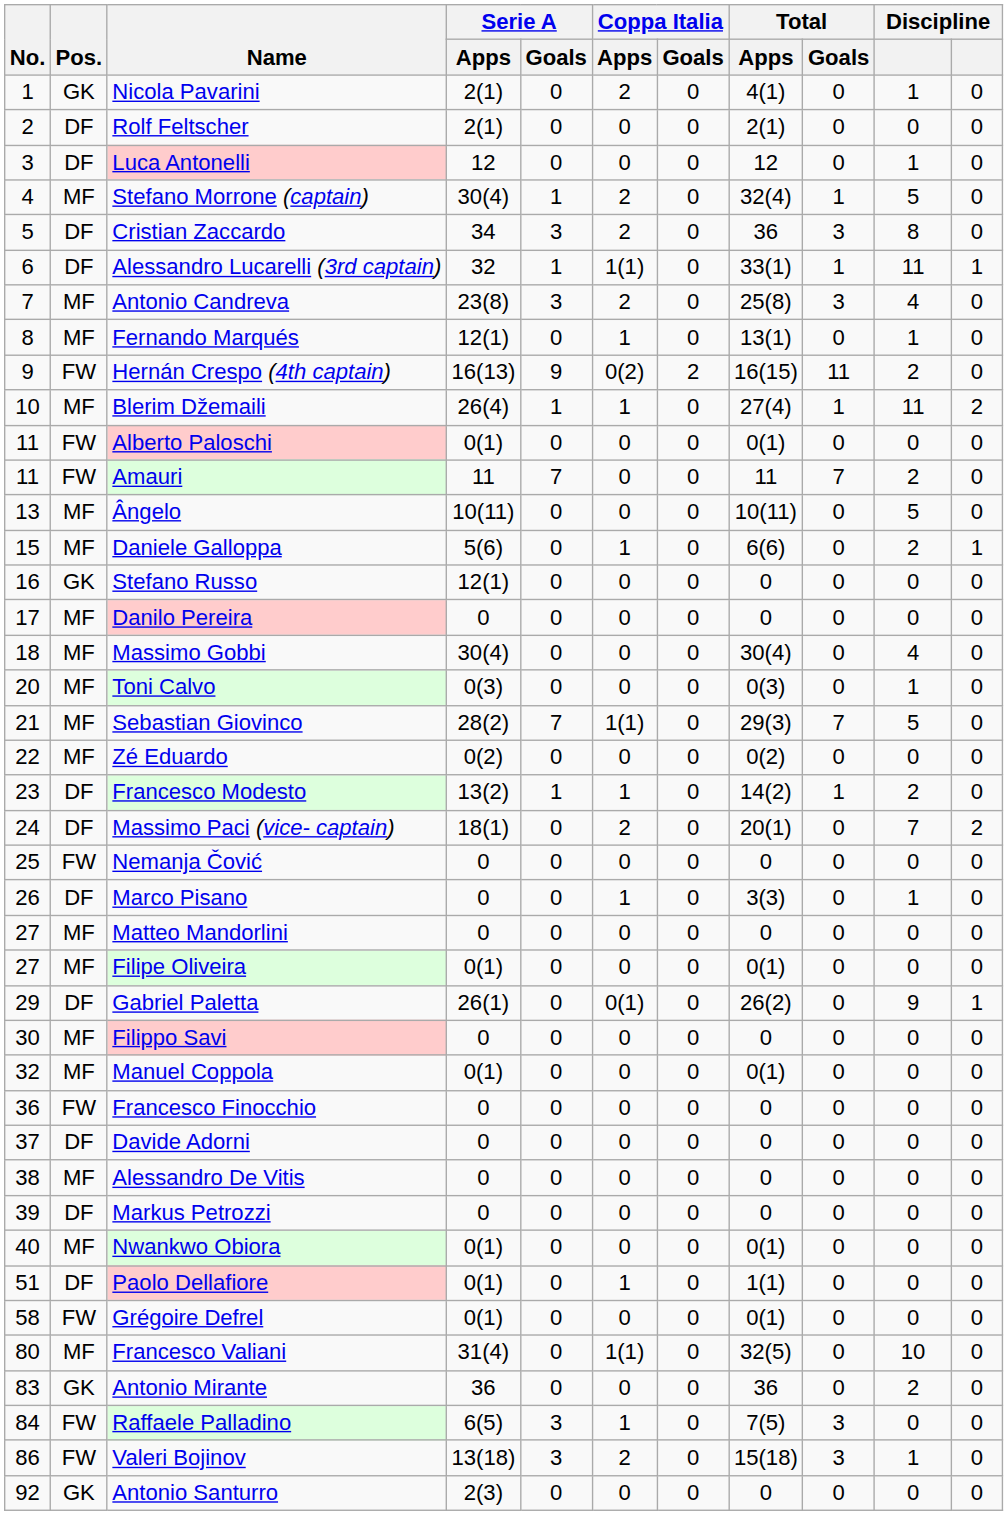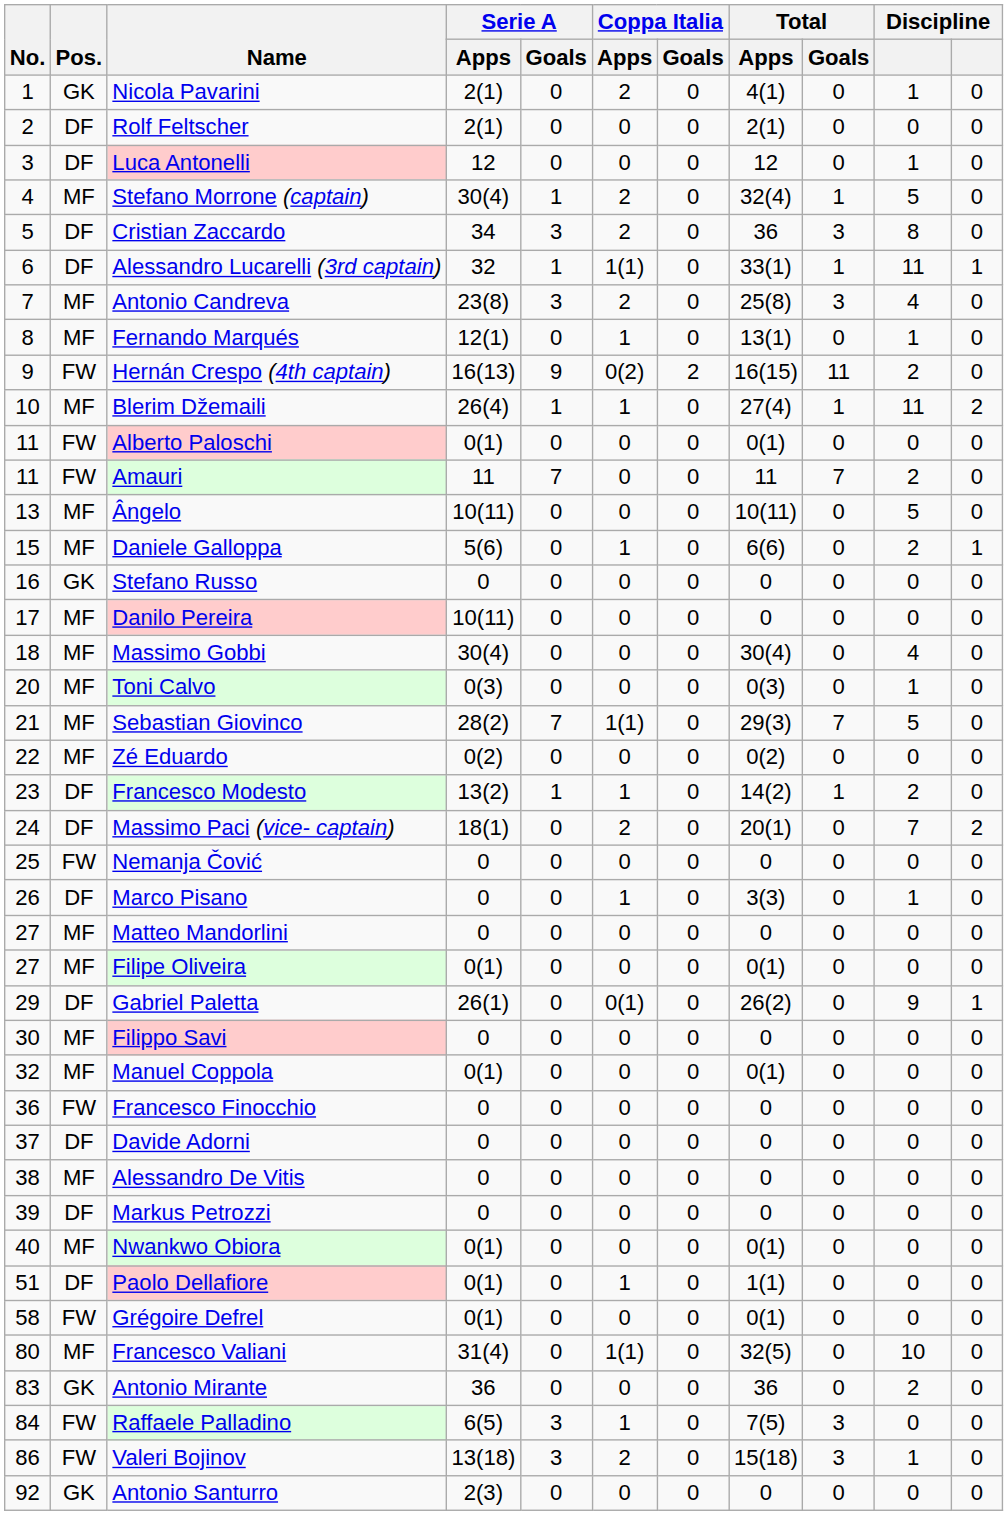 <table class="wikitable" style="text-align:center">
 <tr>
 <th rowspan="2" valign="bottom">No.</th>
 <th rowspan="2" valign="bottom">Pos.</th>
 <th rowspan="2" valign="bottom">Name</th>
 <th colspan="2" width="85"><a href='#'>Serie A</a></th>
 <th colspan="2" width="85"><a href='#'>Coppa Italia</a></th>
 <th colspan="2" width="85">Total</th>
 <th colspan="2" width="85">Discipline</th>
 </tr>
 <tr>
 <th>Apps</th>
 <th>Goals</th>
 <th>Apps</th>
 <th>Goals</th>
 <th>Apps</th>
 <th>Goals</th>
 <th></th>
 <th></th>
 </tr>
 <tr>
 <td>1</td>
 <td>GK</td>
 <td align=left> <a href='#'>Nicola Pavarini</a></td>
 <td>2(1)</td>
 <td>0</td>
 <td>2</td>
 <td>0</td>
 <td>4(1)</td>
 <td>0</td>
 <td>1</td>
 <td>0</td>
 </tr>
 <tr>
 <td>2</td>
 <td>DF</td>
 <td align=left> <a href='#'>Rolf Feltscher</a></td>
 <td>2(1)</td>
 <td>0</td>
 <td>0</td>
 <td>0</td>
 <td>2(1)</td>
 <td>0</td>
 <td>0</td>
 <td>0</td>
 </tr>
 <tr>
 <td>3</td>
 <td>DF</td>
 <td bgcolor="#FFCCCC" align=left> <a href='#'>Luca Antonelli</a></td>
 <td>12</td>
 <td>0</td>
 <td>0</td>
 <td>0</td>
 <td>12</td>
 <td>0</td>
 <td>1</td>
 <td>0</td>
 </tr>
 <tr>
 <td>4</td>
 <td>MF</td>
 <td align=left> <a href='#'>Stefano Morrone</a> <em>(<a href='#'>captain</a>)</em></td>
 <td>30(4)</td>
 <td>1</td>
 <td>2</td>
 <td>0</td>
 <td>32(4)</td>
 <td>1</td>
 <td>5</td>
 <td>0</td>
 </tr>
 <tr>
 <td>5</td>
 <td>DF</td>
 <td align=left> <a href='#'>Cristian Zaccardo</a></td>
 <td>34</td>
 <td>3</td>
 <td>2</td>
 <td>0</td>
 <td>36</td>
 <td>3</td>
 <td>8</td>
 <td>0</td>
 </tr>
 <tr>
 <td>6</td>
 <td>DF</td>
 <td align=left> <a href='#'>Alessandro Lucarelli</a> <em>(<a href='#'>3rd captain</a>)</em></td>
 <td>32</td>
 <td>1</td>
 <td>1(1)</td>
 <td>0</td>
 <td>33(1)</td>
 <td>1</td>
 <td>11</td>
 <td>1</td>
 </tr>
 <tr>
 <td>7</td>
 <td>MF</td>
 <td align=left> <a href='#'>Antonio Candreva</a></td>
 <td>23(8)</td>
 <td>3</td>
 <td>2</td>
 <td>0</td>
 <td>25(8)</td>
 <td>3</td>
 <td>4</td>
 <td>0</td>
 </tr>
 <tr>
 <td>8</td>
 <td>MF</td>
 <td align=left> <a href='#'>Fernando Marqués</a></td>
 <td>12(1)</td>
 <td>0</td>
 <td>1</td>
 <td>0</td>
 <td>13(1)</td>
 <td>0</td>
 <td>1</td>
 <td>0</td>
 </tr>
 <tr>
 <td>9</td>
 <td>FW</td>
 <td align=left> <a href='#'>Hernán Crespo</a> <em>(<a href='#'>4th captain</a>)</em></td>
 <td>16(13)</td>
 <td>9</td>
 <td>0(2)</td>
 <td>2</td>
 <td>16(15)</td>
 <td>11</td>
 <td>2</td>
 <td>0</td>
 </tr>
 <tr>
 <td>10</td>
 <td>MF</td>
 <td align=left> <a href='#'>Blerim Džemaili</a></td>
 <td>26(4)</td>
 <td>1</td>
 <td>1</td>
 <td>0</td>
 <td>27(4)</td>
 <td>1</td>
 <td>11</td>
 <td>2</td>
 </tr>
 <tr>
 <td>11</td>
 <td>FW</td>
 <td bgcolor="#FFCCCC" align=left> <a href='#'>Alberto Paloschi</a></td>
 <td>0(1)</td>
 <td>0</td>
 <td>0</td>
 <td>0</td>
 <td>0(1)</td>
 <td>0</td>
 <td>0</td>
 <td>0</td>
 </tr>
 <tr>
 <td>11</td>
 <td>FW</td>
 <td bgcolor="#DDFFDD" align=left> <a href='#'>Amauri</a></td>
 <td>11</td>
 <td>7</td>
 <td>0</td>
 <td>0</td>
 <td>11</td>
 <td>7</td>
 <td>2</td>
 <td>0</td>
 </tr>
 <tr>
 <td>13</td>
 <td>MF</td>
 <td align=left> <a href='#'>Ângelo</a></td>
 <td>10(11)</td>
 <td>0</td>
 <td>0</td>
 <td>0</td>
 <td>10(11)</td>
 <td>0</td>
 <td>5</td>
 <td>0</td>
 </tr>
 <tr>
 <td>15</td>
 <td>MF</td>
 <td align=left> <a href='#'>Daniele Galloppa</a></td>
 <td>5(6)</td>
 <td>0</td>
 <td>1</td>
 <td>0</td>
 <td>6(6)</td>
 <td>0</td>
 <td>2</td>
 <td>1</td>
 </tr>
 <tr>
 <td>16</td>
 <td>GK</td>
 <td align=left> <a href='#'>Stefano Russo</a></td>
-<td>12(1)</td>
+<td>0</td>
 <td>0</td>
 <td>0</td>
 <td>0</td>
 <td>0</td>
 <td>0</td>
 <td>0</td>
 <td>0</td>
 </tr>
 <tr>
 <td>17</td>
 <td>MF</td>
 <td bgcolor="#FFCCCC" align=left> <a href='#'>Danilo Pereira</a></td>
-<td>0</td>
+<td>10(11)</td>
 <td>0</td>
 <td>0</td>
 <td>0</td>
 <td>0</td>
 <td>0</td>
 <td>0</td>
 <td>0</td>
 </tr>
 <tr>
 <td>18</td>
 <td>MF</td>
 <td align=left> <a href='#'>Massimo Gobbi</a></td>
 <td>30(4)</td>
 <td>0</td>
 <td>0</td>
 <td>0</td>
 <td>30(4)</td>
 <td>0</td>
 <td>4</td>
 <td>0</td>
 </tr>
 <tr>
 <td>20</td>
 <td>MF</td>
 <td bgcolor="#DDFFDD" align=left> <a href='#'>Toni Calvo</a></td>
 <td>0(3)</td>
 <td>0</td>
 <td>0</td>
 <td>0</td>
 <td>0(3)</td>
 <td>0</td>
 <td>1</td>
 <td>0</td>
 </tr>
 <tr>
 <td>21</td>
 <td>MF</td>
 <td align=left> <a href='#'>Sebastian Giovinco</a></td>
 <td>28(2)</td>
 <td>7</td>
 <td>1(1)</td>
 <td>0</td>
 <td>29(3)</td>
 <td>7</td>
 <td>5</td>
 <td>0</td>
 </tr>
 <tr>
 <td>22</td>
 <td>MF</td>
 <td align=left> <a href='#'>Zé Eduardo</a></td>
 <td>0(2)</td>
 <td>0</td>
 <td>0</td>
 <td>0</td>
 <td>0(2)</td>
 <td>0</td>
 <td>0</td>
 <td>0</td>
 </tr>
 <tr>
 <td>23</td>
 <td>DF</td>
 <td bgcolor="#DDFFDD" align=left> <a href='#'>Francesco Modesto</a></td>
 <td>13(2)</td>
 <td>1</td>
 <td>1</td>
 <td>0</td>
 <td>14(2)</td>
 <td>1</td>
 <td>2</td>
 <td>0</td>
 </tr>
 <tr>
 <td>24</td>
 <td>DF</td>
 <td align=left> <a href='#'>Massimo Paci</a> <em>(<a href='#'>vice- captain</a>)</em></td>
 <td>18(1)</td>
 <td>0</td>
 <td>2</td>
 <td>0</td>
 <td>20(1)</td>
 <td>0</td>
 <td>7</td>
 <td>2</td>
 </tr>
 <tr>
 <td>25</td>
 <td>FW</td>
 <td align=left> <a href='#'>Nemanja Čović</a></td>
 <td>0</td>
 <td>0</td>
 <td>0</td>
 <td>0</td>
 <td>0</td>
 <td>0</td>
 <td>0</td>
 <td>0</td>
 </tr>
 <tr>
 <td>26</td>
 <td>DF</td>
 <td align=left> <a href='#'>Marco Pisano</a></td>
 <td>0</td>
 <td>0</td>
 <td>1</td>
 <td>0</td>
 <td>3(3)</td>
 <td>0</td>
 <td>1</td>
 <td>0</td>
 </tr>
 <tr>
 <td>27</td>
 <td>MF</td>
 <td align=left> <a href='#'>Matteo Mandorlini</a></td>
 <td>0</td>
 <td>0</td>
 <td>0</td>
 <td>0</td>
 <td>0</td>
 <td>0</td>
 <td>0</td>
 <td>0</td>
 </tr>
 <tr>
 <td>27</td>
 <td>MF</td>
 <td bgcolor="#DDFFDD" align=left> <a href='#'>Filipe Oliveira</a></td>
 <td>0(1)</td>
 <td>0</td>
 <td>0</td>
 <td>0</td>
 <td>0(1)</td>
 <td>0</td>
 <td>0</td>
 <td>0</td>
 </tr>
 <tr>
 <td>29</td>
 <td>DF</td>
 <td align=left> <a href='#'>Gabriel Paletta</a></td>
 <td>26(1)</td>
 <td>0</td>
 <td>0(1)</td>
 <td>0</td>
 <td>26(2)</td>
 <td>0</td>
 <td>9</td>
 <td>1</td>
 </tr>
 <tr>
 <td>30</td>
 <td>MF</td>
 <td bgcolor="#FFCCCC" align=left> <a href='#'>Filippo Savi</a></td>
 <td>0</td>
 <td>0</td>
 <td>0</td>
 <td>0</td>
 <td>0</td>
 <td>0</td>
 <td>0</td>
 <td>0</td>
 </tr>
 <tr>
 <td>32</td>
 <td>MF</td>
 <td align=left> <a href='#'>Manuel Coppola</a></td>
 <td>0(1)</td>
 <td>0</td>
 <td>0</td>
 <td>0</td>
 <td>0(1)</td>
 <td>0</td>
 <td>0</td>
 <td>0</td>
 </tr>
 <tr>
 <td>36</td>
 <td>FW</td>
 <td align=left> <a href='#'>Francesco Finocchio</a></td>
 <td>0</td>
 <td>0</td>
 <td>0</td>
 <td>0</td>
 <td>0</td>
 <td>0</td>
 <td>0</td>
 <td>0</td>
 </tr>
 <tr>
 <td>37</td>
 <td>DF</td>
 <td align=left> <a href='#'>Davide Adorni</a></td>
 <td>0</td>
 <td>0</td>
 <td>0</td>
 <td>0</td>
 <td>0</td>
 <td>0</td>
 <td>0</td>
 <td>0</td>
 </tr>
 <tr>
 <td>38</td>
 <td>MF</td>
 <td align=left> <a href='#'>Alessandro De Vitis</a></td>
 <td>0</td>
 <td>0</td>
 <td>0</td>
 <td>0</td>
 <td>0</td>
 <td>0</td>
 <td>0</td>
 <td>0</td>
 </tr>
 <tr>
 <td>39</td>
 <td>DF</td>
 <td align=left> <a href='#'>Markus Petrozzi</a></td>
 <td>0</td>
 <td>0</td>
 <td>0</td>
 <td>0</td>
 <td>0</td>
 <td>0</td>
 <td>0</td>
 <td>0</td>
 </tr>
 <tr>
 <td>40</td>
 <td>MF</td>
 <td bgcolor="#DDFFDD" align=left> <a href='#'>Nwankwo Obiora</a></td>
 <td>0(1)</td>
 <td>0</td>
 <td>0</td>
 <td>0</td>
 <td>0(1)</td>
 <td>0</td>
 <td>0</td>
 <td>0</td>
 </tr>
 <tr>
 <td>51</td>
 <td>DF</td>
 <td bgcolor="#FFCCCC" align=left> <a href='#'>Paolo Dellafiore</a></td>
 <td>0(1)</td>
 <td>0</td>
 <td>1</td>
 <td>0</td>
 <td>1(1)</td>
 <td>0</td>
 <td>0</td>
 <td>0</td>
 </tr>
 <tr>
 <td>58</td>
 <td>FW</td>
 <td align=left> <a href='#'>Grégoire Defrel</a></td>
 <td>0(1)</td>
 <td>0</td>
 <td>0</td>
 <td>0</td>
 <td>0(1)</td>
 <td>0</td>
 <td>0</td>
 <td>0</td>
 </tr>
 <tr>
 <td>80</td>
 <td>MF</td>
 <td align=left> <a href='#'>Francesco Valiani</a></td>
 <td>31(4)</td>
 <td>0</td>
 <td>1(1)</td>
 <td>0</td>
 <td>32(5)</td>
 <td>0</td>
 <td>10</td>
 <td>0</td>
 </tr>
 <tr>
 <td>83</td>
 <td>GK</td>
 <td align=left> <a href='#'>Antonio Mirante</a></td>
 <td>36</td>
 <td>0</td>
 <td>0</td>
 <td>0</td>
 <td>36</td>
 <td>0</td>
 <td>2</td>
 <td>0</td>
 </tr>
 <tr>
 <td>84</td>
 <td>FW</td>
 <td bgcolor="#DDFFDD" align=left> <a href='#'>Raffaele Palladino</a></td>
 <td>6(5)</td>
 <td>3</td>
 <td>1</td>
 <td>0</td>
 <td>7(5)</td>
 <td>3</td>
 <td>0</td>
 <td>0</td>
 </tr>
 <tr>
 <td>86</td>
 <td>FW</td>
 <td align=left> <a href='#'>Valeri Bojinov</a></td>
 <td>13(18)</td>
 <td>3</td>
 <td>2</td>
 <td>0</td>
 <td>15(18)</td>
 <td>3</td>
 <td>1</td>
 <td>0</td>
 </tr>
 <tr>
 <td>92</td>
 <td>GK</td>
 <td align=left> <a href='#'>Antonio Santurro</a></td>
 <td>2(3)</td>
 <td>0</td>
 <td>0</td>
 <td>0</td>
 <td>0</td>
 <td>0</td>
 <td>0</td>
 <td>0</td>
 </tr>
 </table>
